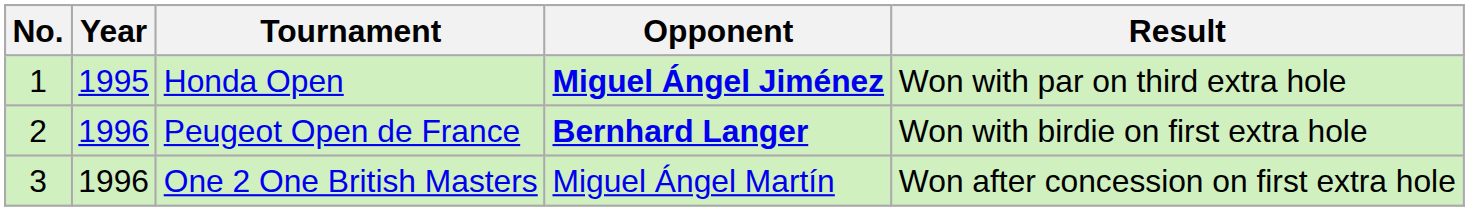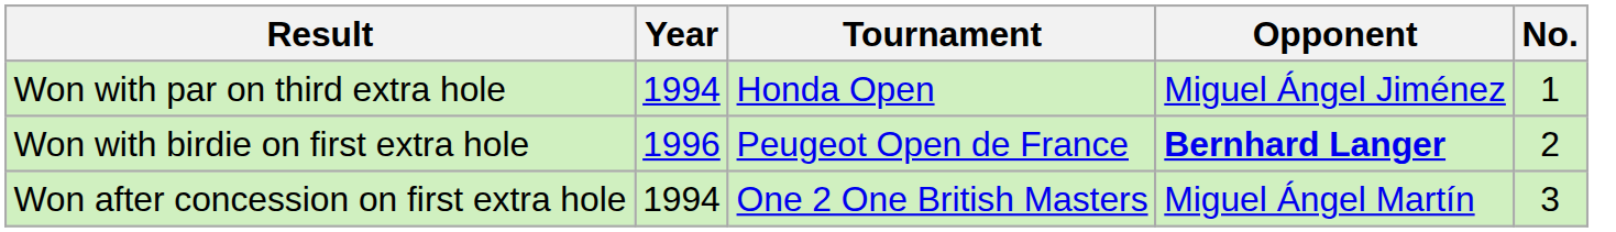 <table class="wikitable" style="font-size:95%;">
 <tr>
-<th>No.</th>
+<th>Result</th>
 <th>Year</th>
 <th>Tournament</th>
 <th>Opponent</th>
-<th>Result</th>
+<th>No.</th>
 </tr>
 <tr style="background:#D0F0C0;">
+<td>Won with par on third extra hole</td>
+<td><a href='#'>1994</a></td>
+<td><a href='#'>Honda Open</a></td>
+<td> <a href='#'>Miguel Ángel Jiménez</a></td>
 <td align=center>1</td>
-<td><a href='#'>1995</a></td>
-<td><a href='#'>Honda Open</a></td>
-<td><strong> <a href='#'>Miguel Ángel Jiménez</a></strong></td>
-<td>Won with par on third extra hole</td>
 </tr>
 <tr style="background:#D0F0C0;">
-<td align=center>2</td>
+<td>Won with birdie on first extra hole</td>
 <td><a href='#'>1996</a></td>
 <td><a href='#'>Peugeot Open de France</a></td>
 <td><strong> <a href='#'>Bernhard Langer</a></strong></td>
-<td>Won with birdie on first extra hole</td>
+<td align=center>2</td>
 </tr>
 <tr style="background:#D0F0C0;">
-<td align=center>3</td>
-<td>1996</td>
+<td>Won after concession on first extra hole</td>
+<td>1994</td>
 <td><a href='#'>One 2 One British Masters</a></td>
 <td> <a href='#'>Miguel Ángel Martín</a></td>
-<td>Won after concession on first extra hole</td>
+<td align=center>3</td>
 </tr>
 </table>
